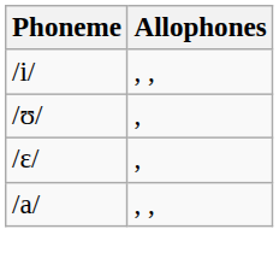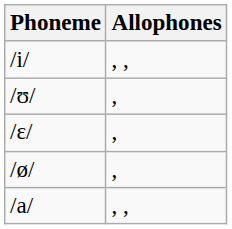 <table class="wikitable">
 <tr>
 <th>Phoneme</th>
 <th>Allophones</th>
 </tr>
 <tr>
 <td>/i/</td>
 <td>, , </td>
 </tr>
 <tr>
 <td>/ʊ/</td>
 <td>, </td>
 </tr>
 <tr>
 <td>/ɛ/</td>
 <td>, </td>
 </tr>
 <tr>
+<td>/ø/</td>
+<td>, </td>
+</tr>
+<tr>
 <td>/a/</td>
 <td>, , </td>
 </tr>
 </table>
